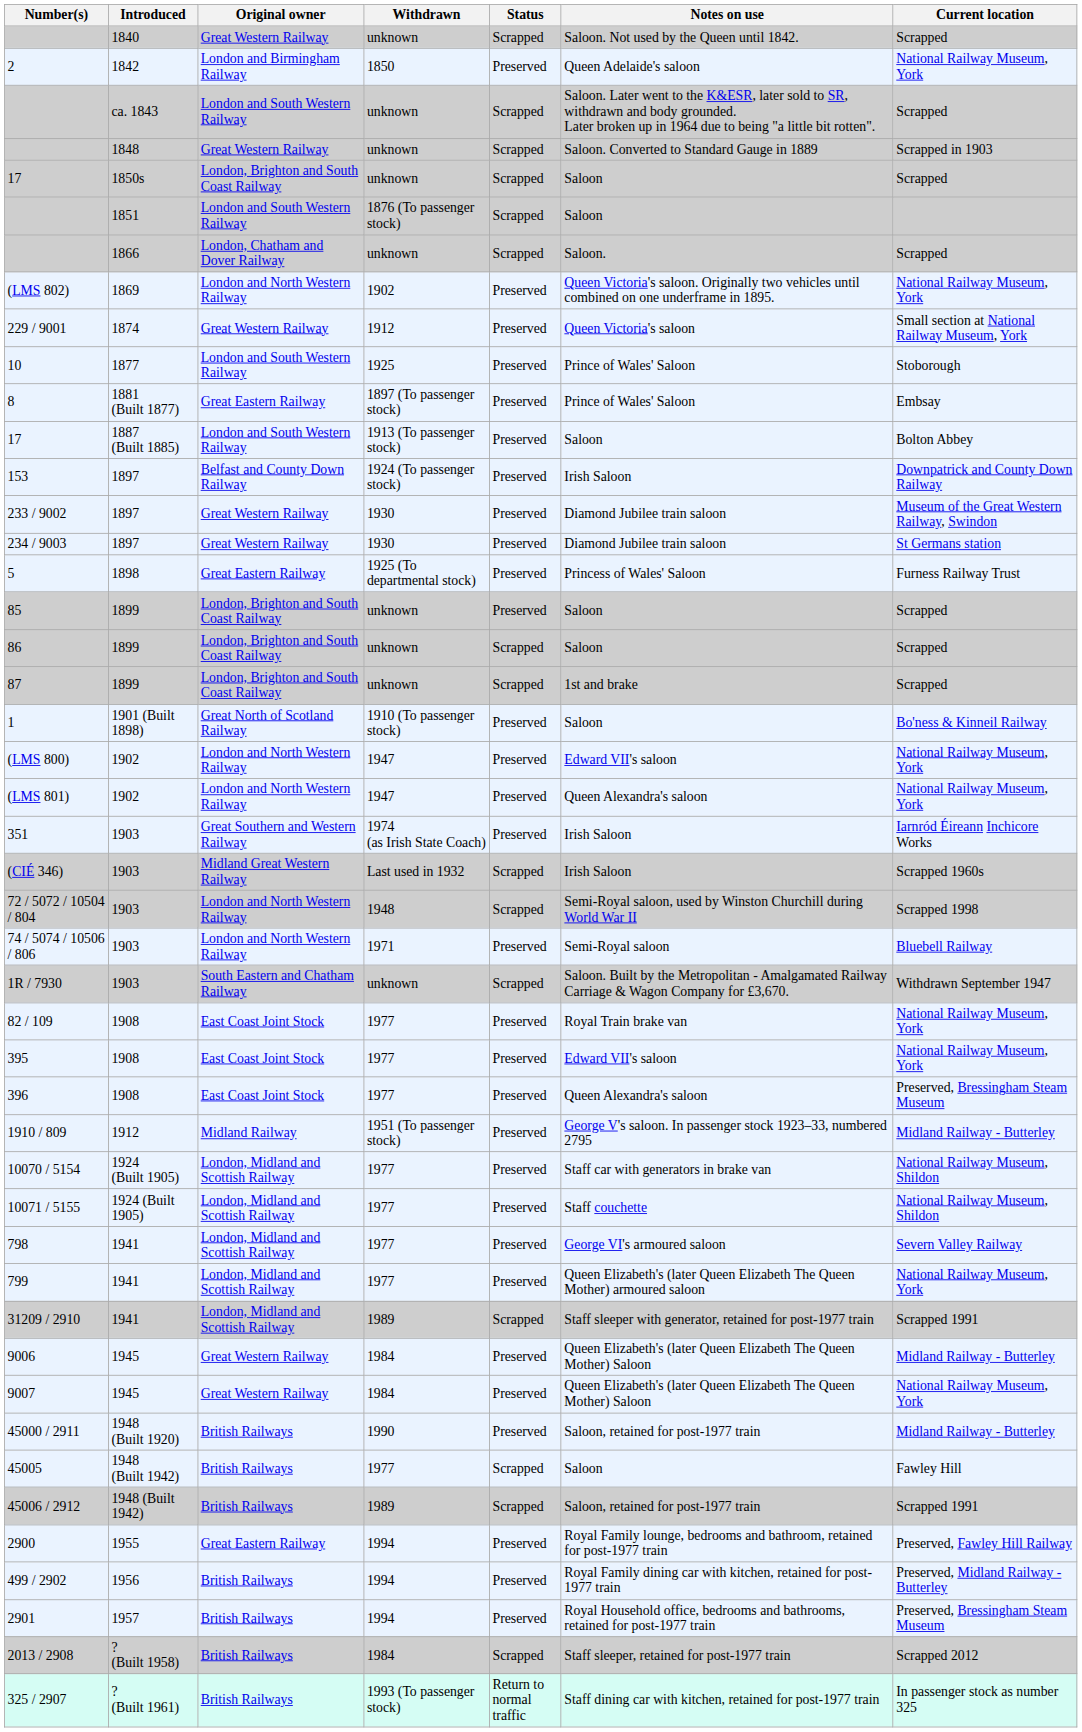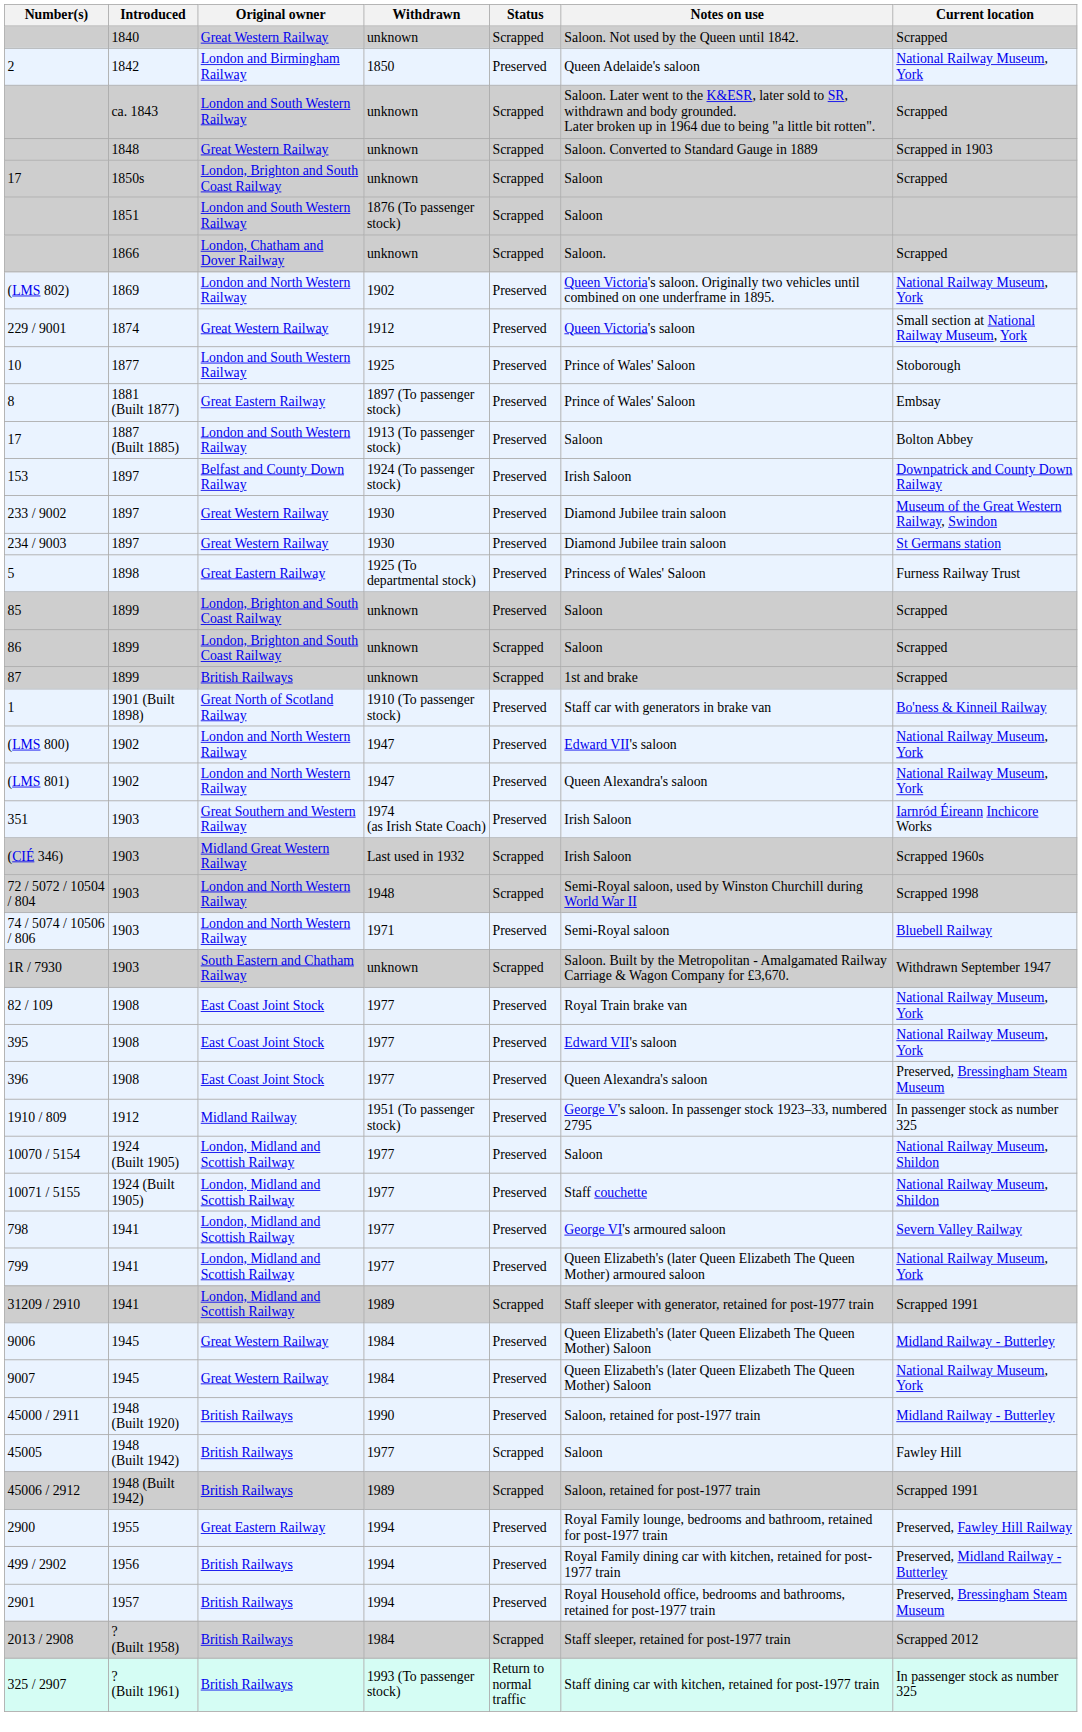 <table class="wikitable">
 <tr>
 <th>Number(s)</th>
 <th>Introduced</th>
 <th>Original owner</th>
 <th>Withdrawn</th>
 <th>Status</th>
 <th align=left>Notes on use</th>
 <th align=left>Current location</th>
 </tr>
 <tr bgcolor=#CECECE>
 <td></td>
 <td>1840</td>
 <td><a href='#'>Great Western Railway</a></td>
 <td>unknown</td>
 <td>Scrapped</td>
 <td>Saloon. Not used by the Queen until 1842.</td>
 <td>Scrapped</td>
 </tr>
 <tr bgcolor=#eaf3ff>
 <td>2</td>
 <td>1842</td>
 <td><a href='#'>London and Birmingham Railway</a></td>
 <td>1850</td>
 <td>Preserved</td>
 <td>Queen Adelaide's saloon</td>
 <td><a href='#'>National Railway Museum</a>, <a href='#'>York</a></td>
 </tr>
 <tr bgcolor=#CECECE>
 <td></td>
 <td>ca. 1843</td>
 <td><a href='#'>London and South Western Railway</a></td>
 <td>unknown</td>
 <td>Scrapped</td>
 <td>Saloon. Later went to the <a href='#'>K&ESR</a>, later sold to <a href='#'>SR</a>, withdrawn and body grounded.<br>Later broken up in 1964 due to being "a little bit rotten".</td>
 <td>Scrapped</td>
 </tr>
 <tr bgcolor=#CECECE>
 <td></td>
 <td>1848</td>
 <td><a href='#'>Great Western Railway</a></td>
 <td>unknown</td>
 <td>Scrapped</td>
 <td>Saloon. Converted to Standard Gauge in 1889</td>
 <td>Scrapped in 1903</td>
 </tr>
 <tr bgcolor=#CECECE>
 <td>17</td>
 <td>1850s</td>
 <td><a href='#'>London, Brighton and South Coast Railway</a></td>
 <td>unknown</td>
 <td>Scrapped</td>
 <td>Saloon</td>
 <td>Scrapped</td>
 </tr>
 <tr bgcolor=#CECECE>
 <td></td>
 <td>1851</td>
 <td><a href='#'>London and South Western Railway</a></td>
 <td>1876 (To passenger stock)</td>
 <td>Scrapped</td>
 <td>Saloon</td>
 <td></td>
 </tr>
 <tr bgcolor=#CECECE>
 <td></td>
 <td>1866</td>
 <td><a href='#'>London, Chatham and Dover Railway</a></td>
 <td>unknown</td>
 <td>Scrapped</td>
 <td>Saloon.</td>
 <td>Scrapped</td>
 </tr>
 <tr bgcolor=#eaf3ff>
 <td>(<a href='#'>LMS</a> 802)</td>
 <td>1869</td>
 <td><a href='#'>London and North Western Railway</a></td>
 <td>1902</td>
 <td>Preserved</td>
 <td><a href='#'>Queen Victoria</a>'s saloon. Originally two vehicles until combined on one underframe in 1895.</td>
 <td><a href='#'>National Railway Museum</a>, <a href='#'>York</a></td>
 </tr>
 <tr bgcolor=#eaf3ff>
 <td>229 / 9001</td>
 <td>1874</td>
 <td><a href='#'>Great Western Railway</a></td>
 <td>1912</td>
 <td>Preserved</td>
 <td><a href='#'>Queen Victoria</a>'s saloon</td>
 <td>Small section at <a href='#'>National Railway Museum</a>, <a href='#'>York</a></td>
 </tr>
 <tr bgcolor=#eaf3ff>
 <td>10</td>
 <td>1877</td>
 <td><a href='#'>London and South Western Railway</a></td>
 <td>1925</td>
 <td>Preserved</td>
 <td>Prince of Wales' Saloon</td>
 <td>Stoborough</td>
 </tr>
 <tr bgcolor=#eaf3ff>
 <td>8</td>
 <td>1881<br>(Built 1877)</td>
 <td><a href='#'>Great Eastern Railway</a></td>
 <td>1897 (To passenger stock)</td>
 <td>Preserved</td>
 <td>Prince of Wales' Saloon</td>
 <td>Embsay</td>
 </tr>
 <tr bgcolor=#eaf3ff>
 <td>17</td>
 <td>1887<br>(Built 1885)</td>
 <td><a href='#'>London and South Western Railway</a></td>
 <td>1913 (To passenger stock)</td>
 <td>Preserved</td>
 <td>Saloon</td>
 <td>Bolton Abbey</td>
 </tr>
 <tr bgcolor=#eaf3ff>
 <td>153</td>
 <td>1897</td>
 <td><a href='#'>Belfast and County Down Railway</a></td>
 <td>1924 (To passenger stock)</td>
 <td>Preserved</td>
 <td>Irish Saloon</td>
 <td><a href='#'>Downpatrick and County Down Railway</a></td>
 </tr>
 <tr bgcolor=#eaf3ff>
 <td>233 / 9002</td>
 <td>1897</td>
 <td><a href='#'>Great Western Railway</a></td>
 <td>1930</td>
 <td>Preserved</td>
 <td>Diamond Jubilee train saloon</td>
 <td><a href='#'>Museum of the Great Western Railway</a>, <a href='#'>Swindon</a></td>
 </tr>
 <tr bgcolor=#eaf3ff>
 <td>234 / 9003</td>
 <td>1897</td>
 <td><a href='#'>Great Western Railway</a></td>
 <td>1930</td>
 <td>Preserved</td>
 <td>Diamond Jubilee train saloon</td>
 <td><a href='#'>St Germans station</a></td>
 </tr>
 <tr bgcolor=#eaf3ff>
 <td>5</td>
 <td>1898</td>
 <td><a href='#'>Great Eastern Railway</a></td>
 <td>1925 (To departmental stock)</td>
 <td>Preserved</td>
 <td>Princess of Wales' Saloon</td>
 <td>Furness Railway Trust</td>
 </tr>
 <tr bgcolor=#CECECE>
 <td>85</td>
 <td>1899</td>
 <td><a href='#'>London, Brighton and South Coast Railway</a></td>
 <td>unknown</td>
 <td>Preserved</td>
 <td>Saloon</td>
 <td>Scrapped</td>
 </tr>
 <tr bgcolor=#CECECE>
 <td>86</td>
 <td>1899</td>
 <td><a href='#'>London, Brighton and South Coast Railway</a></td>
 <td>unknown</td>
 <td>Scrapped</td>
 <td>Saloon</td>
 <td>Scrapped</td>
 </tr>
 <tr bgcolor=#CECECE>
 <td>87</td>
 <td>1899</td>
-<td><a href='#'>London, Brighton and South Coast Railway</a></td>
+<td><a href='#'>British Railways</a></td>
 <td>unknown</td>
 <td>Scrapped</td>
 <td>1st and brake</td>
 <td>Scrapped</td>
 </tr>
 <tr bgcolor=#eaf3ff>
 <td>1</td>
 <td>1901 (Built 1898)</td>
 <td><a href='#'>Great North of Scotland Railway</a></td>
 <td>1910 (To passenger stock)</td>
 <td>Preserved</td>
-<td>Saloon</td>
+<td>Staff car with generators in brake van</td>
 <td><a href='#'>Bo'ness & Kinneil Railway</a></td>
 </tr>
 <tr bgcolor=#eaf3ff>
 <td>(<a href='#'>LMS</a> 800)</td>
 <td>1902</td>
 <td><a href='#'>London and North Western Railway</a></td>
 <td>1947</td>
 <td>Preserved</td>
 <td><a href='#'>Edward VII</a>'s saloon</td>
 <td><a href='#'>National Railway Museum</a>, <a href='#'>York</a></td>
 </tr>
 <tr bgcolor=#eaf3ff>
 <td>(<a href='#'>LMS</a> 801)</td>
 <td>1902</td>
 <td><a href='#'>London and North Western Railway</a></td>
 <td>1947</td>
 <td>Preserved</td>
 <td>Queen Alexandra's saloon</td>
 <td><a href='#'>National Railway Museum</a>, <a href='#'>York</a></td>
 </tr>
 <tr bgcolor=#eaf3ff>
 <td>351</td>
 <td>1903</td>
 <td><a href='#'>Great Southern and Western Railway</a></td>
 <td>1974<br>(as Irish State Coach)</td>
 <td>Preserved</td>
 <td>Irish Saloon</td>
 <td><a href='#'>Iarnród Éireann</a> <a href='#'>Inchicore</a> Works</td>
 </tr>
 <tr bgcolor=#CECECE>
 <td>(<a href='#'>CIÉ</a> 346)</td>
 <td>1903</td>
 <td><a href='#'>Midland Great Western Railway</a></td>
 <td>Last used in 1932</td>
 <td>Scrapped</td>
 <td>Irish Saloon</td>
 <td>Scrapped 1960s</td>
 </tr>
 <tr bgcolor=#CECECE>
 <td>72 / 5072 / 10504 / 804</td>
 <td>1903</td>
 <td><a href='#'>London and North Western Railway</a></td>
 <td>1948</td>
 <td>Scrapped</td>
 <td>Semi-Royal saloon, used by Winston Churchill during <a href='#'>World War II</a></td>
 <td>Scrapped 1998</td>
 </tr>
 <tr bgcolor=#eaf3ff>
 <td>74 / 5074 / 10506 / 806</td>
 <td>1903</td>
 <td><a href='#'>London and North Western Railway</a></td>
 <td>1971</td>
 <td>Preserved</td>
 <td>Semi-Royal saloon</td>
 <td><a href='#'>Bluebell Railway</a></td>
 </tr>
 <tr bgcolor=#CECECE>
 <td>1R / 7930</td>
 <td>1903</td>
 <td><a href='#'>South Eastern and Chatham Railway</a></td>
 <td>unknown</td>
 <td>Scrapped</td>
 <td>Saloon. Built by the Metropolitan - Amalgamated Railway Carriage & Wagon Company for £3,670.</td>
 <td>Withdrawn September 1947</td>
 </tr>
 <tr bgcolor=#eaf3ff>
 <td>82 / 109</td>
 <td>1908</td>
 <td><a href='#'>East Coast Joint Stock</a></td>
 <td>1977</td>
 <td>Preserved</td>
 <td>Royal Train brake van</td>
 <td><a href='#'>National Railway Museum</a>, <a href='#'>York</a></td>
 </tr>
 <tr bgcolor=#eaf3ff>
 <td>395</td>
 <td>1908</td>
 <td><a href='#'>East Coast Joint Stock</a></td>
 <td>1977</td>
 <td>Preserved</td>
 <td><a href='#'>Edward VII</a>'s saloon</td>
 <td><a href='#'>National Railway Museum</a>, <a href='#'>York</a></td>
 </tr>
 <tr bgcolor=#eaf3ff>
 <td>396</td>
 <td>1908</td>
 <td><a href='#'>East Coast Joint Stock</a></td>
 <td>1977</td>
 <td>Preserved</td>
 <td>Queen Alexandra's saloon</td>
 <td>Preserved, <a href='#'>Bressingham Steam Museum</a></td>
 </tr>
 <tr bgcolor=#eaf3ff>
 <td>1910 / 809</td>
 <td>1912</td>
 <td><a href='#'>Midland Railway</a></td>
 <td>1951 (To passenger stock)</td>
 <td>Preserved</td>
 <td><a href='#'>George V</a>'s saloon. In passenger stock 1923–33, numbered 2795</td>
-<td><a href='#'>Midland Railway - Butterley</a></td>
+<td>In passenger stock as number 325</td>
 </tr>
 <tr bgcolor=#eaf3ff>
 <td>10070 / 5154</td>
 <td>1924<br>(Built 1905)</td>
 <td><a href='#'>London, Midland and Scottish Railway</a></td>
 <td>1977</td>
 <td>Preserved</td>
-<td>Staff car with generators in brake van</td>
+<td>Saloon</td>
 <td><a href='#'>National Railway Museum</a>, <a href='#'>Shildon</a></td>
 </tr>
 <tr bgcolor=#eaf3ff>
 <td>10071 / 5155</td>
 <td>1924 (Built 1905)</td>
 <td><a href='#'>London, Midland and Scottish Railway</a></td>
 <td>1977</td>
 <td>Preserved</td>
 <td>Staff <a href='#'>couchette</a></td>
 <td><a href='#'>National Railway Museum</a>, <a href='#'>Shildon</a></td>
 </tr>
 <tr bgcolor=#eaf3ff>
 <td>798</td>
 <td>1941</td>
 <td><a href='#'>London, Midland and Scottish Railway</a></td>
 <td>1977</td>
 <td>Preserved</td>
 <td><a href='#'>George VI</a>'s armoured saloon</td>
 <td><a href='#'>Severn Valley Railway</a></td>
 </tr>
 <tr bgcolor=#eaf3ff>
 <td>799</td>
 <td>1941</td>
 <td><a href='#'>London, Midland and Scottish Railway</a></td>
 <td>1977</td>
 <td>Preserved</td>
 <td>Queen Elizabeth's (later Queen Elizabeth The Queen Mother) armoured saloon</td>
 <td><a href='#'>National Railway Museum</a>, <a href='#'>York</a></td>
 </tr>
 <tr bgcolor=#CECECE>
 <td>31209 / 2910</td>
 <td>1941</td>
 <td><a href='#'>London, Midland and Scottish Railway</a></td>
 <td>1989</td>
 <td>Scrapped</td>
 <td>Staff sleeper with generator, retained for post-1977 train</td>
 <td>Scrapped 1991</td>
 </tr>
 <tr bgcolor=#eaf3ff>
 <td>9006</td>
 <td>1945</td>
 <td><a href='#'>Great Western Railway</a></td>
 <td>1984</td>
 <td>Preserved</td>
 <td>Queen Elizabeth's (later Queen Elizabeth The Queen Mother) Saloon</td>
 <td><a href='#'>Midland Railway - Butterley</a></td>
 </tr>
 <tr bgcolor=#eaf3ff>
 <td>9007</td>
 <td>1945</td>
 <td><a href='#'>Great Western Railway</a></td>
 <td>1984</td>
 <td>Preserved</td>
 <td>Queen Elizabeth's (later Queen Elizabeth The Queen Mother) Saloon</td>
 <td><a href='#'>National Railway Museum</a>, <a href='#'>York</a></td>
 </tr>
 <tr bgcolor=#eaf3ff>
 <td>45000 / 2911</td>
 <td>1948<br>(Built 1920)</td>
 <td><a href='#'>British Railways</a></td>
 <td>1990</td>
 <td>Preserved</td>
 <td>Saloon, retained for post-1977 train</td>
 <td><a href='#'>Midland Railway - Butterley</a></td>
 </tr>
 <tr bgcolor=#eaf3ff>
 <td>45005</td>
 <td>1948<br>(Built 1942)</td>
 <td><a href='#'>British Railways</a></td>
 <td>1977</td>
 <td>Scrapped</td>
 <td>Saloon</td>
 <td>Fawley Hill</td>
 </tr>
 <tr bgcolor=#CECECE>
 <td>45006 / 2912</td>
 <td>1948 (Built 1942)</td>
 <td><a href='#'>British Railways</a></td>
 <td>1989</td>
 <td>Scrapped</td>
 <td>Saloon, retained for post-1977 train</td>
 <td>Scrapped 1991</td>
 </tr>
 <tr bgcolor=#eaf3ff>
 <td>2900</td>
 <td>1955</td>
 <td><a href='#'>Great Eastern Railway</a></td>
 <td>1994</td>
 <td>Preserved</td>
 <td>Royal Family lounge, bedrooms and bathroom, retained for post-1977 train</td>
 <td>Preserved, <a href='#'>Fawley Hill Railway</a></td>
 </tr>
 <tr bgcolor=#eaf3ff>
 <td>499 / 2902</td>
 <td>1956</td>
 <td><a href='#'>British Railways</a></td>
 <td>1994</td>
 <td>Preserved</td>
 <td>Royal Family dining car with kitchen, retained for post-1977 train</td>
 <td>Preserved, <a href='#'>Midland Railway - Butterley</a></td>
 </tr>
 <tr bgcolor=#eaf3ff>
 <td>2901</td>
 <td>1957</td>
 <td><a href='#'>British Railways</a></td>
 <td>1994</td>
 <td>Preserved</td>
 <td>Royal Household office, bedrooms and bathrooms, retained for post-1977 train</td>
 <td>Preserved, <a href='#'>Bressingham Steam Museum</a></td>
 </tr>
 <tr bgcolor=#CECECE>
 <td>2013 / 2908</td>
 <td>?<br>(Built 1958)</td>
 <td><a href='#'>British Railways</a></td>
 <td>1984</td>
 <td>Scrapped</td>
 <td>Staff sleeper, retained for post-1977 train</td>
 <td>Scrapped 2012</td>
 </tr>
 <tr bgcolor=#d5fdf4>
 <td>325 / 2907</td>
 <td>?<br>(Built 1961)</td>
 <td><a href='#'>British Railways</a></td>
 <td>1993 (To passenger stock)</td>
 <td>Return to<br>normal traffic</td>
 <td>Staff dining car with kitchen, retained for post-1977 train</td>
 <td>In passenger stock as number 325</td>
 </tr>
 </table>
